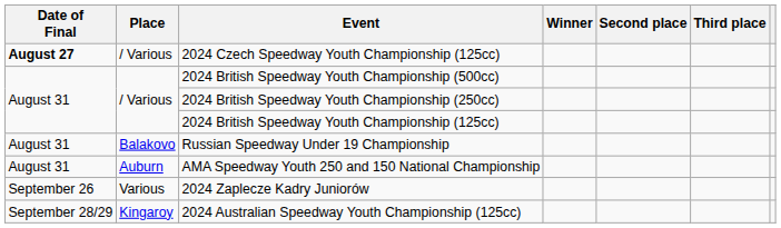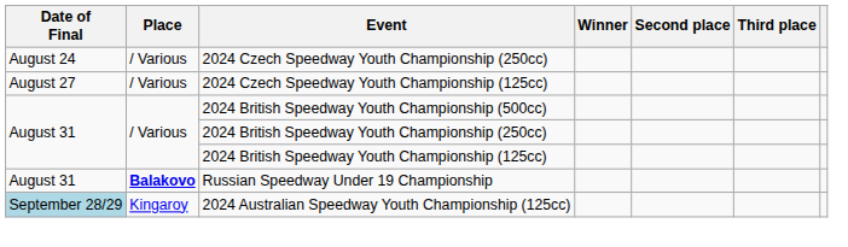 <table class=wikitable style="font-size:12px">
 <tr>
 <th>Date of<br>Final</th>
 <th>Place</th>
 <th>Event</th>
 <th>Winner</th>
 <th>Second place</th>
 <th>Third place</th>
 <th></th>
 </tr>
 <tr>
-<td><strong>August 27</strong></td>
+<td>August 24</td>
+<td>/ Various</td>
+<td>2024 Czech Speedway Youth Championship (250cc)</td>
+<td></td>
+<td></td>
+<td></td>
+<td></td>
+</tr>
+<tr>
+<td>August 27</td>
 <td>/ Various</td>
 <td>2024 Czech Speedway Youth Championship (125cc)</td>
 <td></td>
 <td></td>
 <td></td>
 <td></td>
 </tr>
 <tr>
 <td rowspan=3>August 31</td>
 <td rowspan=3>/ Various</td>
 <td>2024 British Speedway Youth Championship (500cc) </td>
 <td></td>
 <td></td>
 <td></td>
 <td></td>
 </tr>
 <tr>
 <td>2024 British Speedway Youth Championship (250cc)</td>
 <td></td>
 <td></td>
 <td></td>
 <td></td>
 </tr>
 <tr>
 <td>2024 British Speedway Youth Championship (125cc)</td>
 <td></td>
 <td></td>
 <td></td>
 <td></td>
 </tr>
 <tr>
 <td>August 31</td>
-<td> <a href='#'>Balakovo</a></td>
+<td><strong> <a href='#'>Balakovo</a></strong></td>
 <td>Russian Speedway Under 19 Championship</td>
 <td></td>
 <td></td>
 <td></td>
 <td></td>
 </tr>
 <tr>
-<td>August 31</td>
-<td> <a href='#'>Auburn</a></td>
-<td>AMA Speedway Youth 250 and 150 National Championship</td>
-<td></td>
-<td></td>
-<td></td>
-<td></td>
-</tr>
-<tr>
-<td>September 26</td>
-<td> Various</td>
-<td>2024 Zaplecze Kadry Juniorów</td>
-<td></td>
-<td></td>
-<td></td>
-<td></td>
-</tr>
-<tr>
-<td>September 28/29</td>
+<td style="background: lightblue;">September 28/29</td>
 <td> <a href='#'>Kingaroy</a></td>
 <td>2024 Australian Speedway Youth Championship (125cc)</td>
 <td></td>
 <td></td>
 <td></td>
 <td></td>
 </tr>
 </table>
